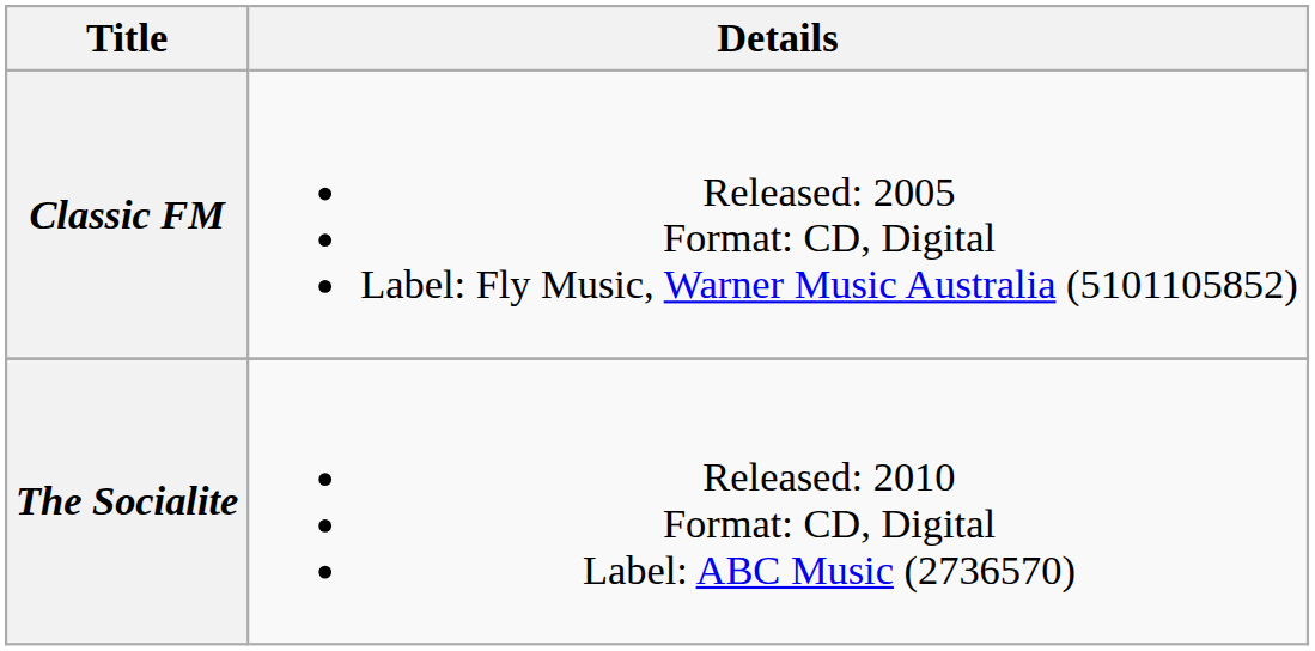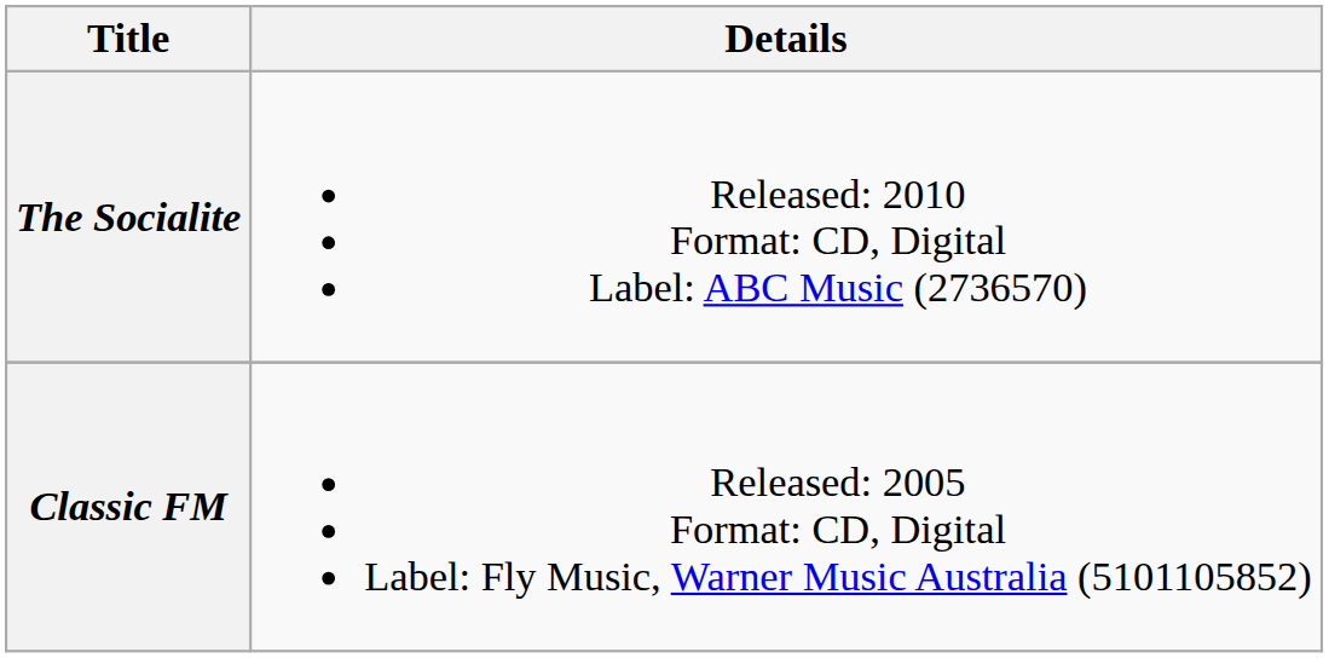 <table class="wikitable plainrowheaders" style="text-align:center;" border="1">
 <tr>
 <th>Title</th>
 <th>Details</th>
 </tr>
 <tr>
-<th scope="row"><em>Classic FM</em></th>
-<td><br><ul><li>Released: 2005</li><li>Format: CD, Digital</li><li>Label: Fly Music, <a href='#'>Warner Music Australia</a> (5101105852)</li></ul></td>
+<th scope="row"><em>The Socialite</em></th>
+<td><br><ul><li>Released: 2010</li><li>Format: CD, Digital</li><li>Label: <a href='#'>ABC Music</a> (2736570)</li></ul></td>
 </tr>
 <tr>
 </tr>
 <tr>
-<th scope="row"><em>The Socialite</em></th>
-<td><br><ul><li>Released: 2010</li><li>Format: CD, Digital</li><li>Label: <a href='#'>ABC Music</a> (2736570)</li></ul></td>
+<th scope="row"><em>Classic FM</em></th>
+<td><br><ul><li>Released: 2005</li><li>Format: CD, Digital</li><li>Label: Fly Music, <a href='#'>Warner Music Australia</a> (5101105852)</li></ul></td>
 </tr>
 </table>
